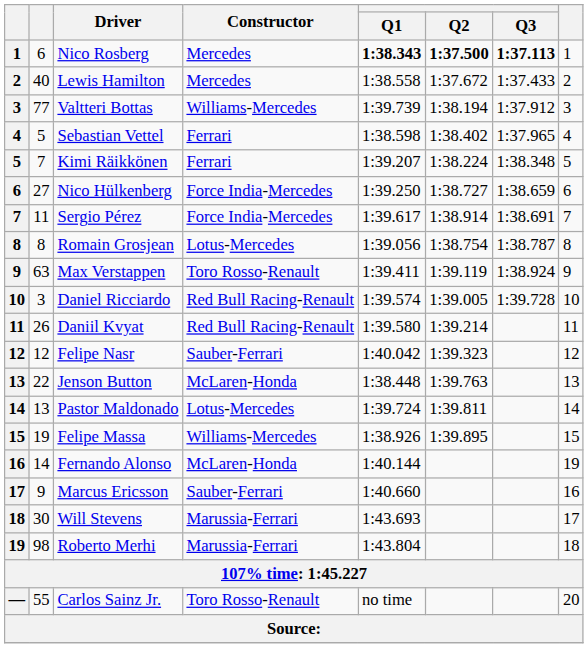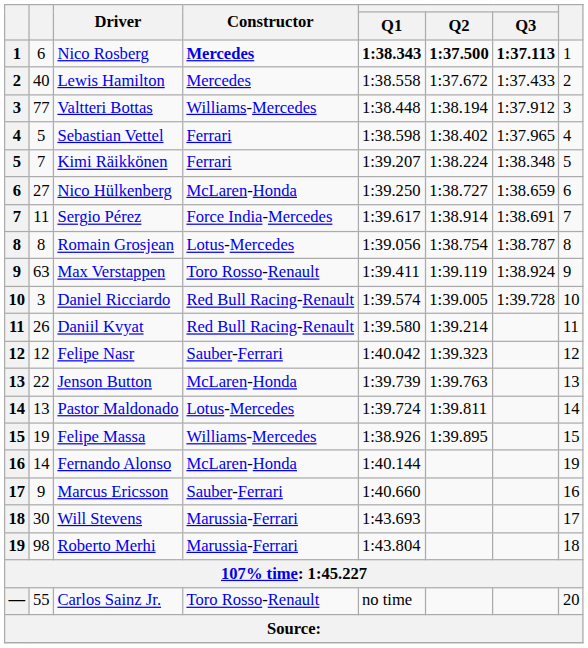 <table class="wikitable sortable" style="font-size: 85%;">
 <tr>
 <th rowspan="2"></th>
 <th rowspan="2"></th>
 <th rowspan="2">Driver</th>
 <th rowspan="2">Constructor</th>
 <th colspan="3"></th>
 <th rowspan="2"></th>
 </tr>
 <tr>
 <th>Q1</th>
 <th>Q2</th>
 <th>Q3</th>
 </tr>
 <tr>
 <th>1</th>
 <td align="center">6</td>
 <td> <a href='#'>Nico Rosberg</a></td>
-<td><a href='#'>Mercedes</a></td>
+<td><strong><a href='#'>Mercedes</a></strong></td>
 <td><strong>1:38.343</strong></td>
 <td><strong>1:37.500</strong></td>
 <td><strong>1:37.113</strong></td>
 <td>1</td>
 </tr>
 <tr>
 <th>2</th>
 <td align="center">40</td>
 <td> <a href='#'>Lewis Hamilton</a></td>
 <td><a href='#'>Mercedes</a></td>
 <td>1:38.558</td>
 <td>1:37.672</td>
 <td>1:37.433</td>
 <td>2</td>
 </tr>
 <tr>
 <th>3</th>
 <td align="center">77</td>
 <td> <a href='#'>Valtteri Bottas</a></td>
 <td><a href='#'>Williams</a>-<a href='#'>Mercedes</a></td>
-<td>1:39.739</td>
+<td>1:38.448</td>
 <td>1:38.194</td>
 <td>1:37.912</td>
 <td>3</td>
 </tr>
 <tr>
 <th>4</th>
 <td align="center">5</td>
 <td> <a href='#'>Sebastian Vettel</a></td>
 <td><a href='#'>Ferrari</a></td>
 <td>1:38.598</td>
 <td>1:38.402</td>
 <td>1:37.965</td>
 <td>4</td>
 </tr>
 <tr>
 <th>5</th>
 <td align="center">7</td>
 <td> <a href='#'>Kimi Räikkönen</a></td>
 <td><a href='#'>Ferrari</a></td>
 <td>1:39.207</td>
 <td>1:38.224</td>
 <td>1:38.348</td>
 <td>5</td>
 </tr>
 <tr>
 <th>6</th>
 <td align="center">27</td>
 <td> <a href='#'>Nico Hülkenberg</a></td>
-<td><a href='#'>Force India</a>-<a href='#'>Mercedes</a></td>
+<td><a href='#'>McLaren</a>-<a href='#'>Honda</a></td>
 <td>1:39.250</td>
 <td>1:38.727</td>
 <td>1:38.659</td>
 <td>6</td>
 </tr>
 <tr>
 <th>7</th>
 <td align="center">11</td>
 <td> <a href='#'>Sergio Pérez</a></td>
 <td><a href='#'>Force India</a>-<a href='#'>Mercedes</a></td>
 <td>1:39.617</td>
 <td>1:38.914</td>
 <td>1:38.691</td>
 <td>7</td>
 </tr>
 <tr>
 <th>8</th>
 <td align="center">8</td>
 <td> <a href='#'>Romain Grosjean</a></td>
 <td><a href='#'>Lotus</a>-<a href='#'>Mercedes</a></td>
 <td>1:39.056</td>
 <td>1:38.754</td>
 <td>1:38.787</td>
 <td>8</td>
 </tr>
 <tr>
 <th>9</th>
 <td align="center">63</td>
 <td> <a href='#'>Max Verstappen</a></td>
 <td><a href='#'>Toro Rosso</a>-<a href='#'>Renault</a></td>
 <td>1:39.411</td>
 <td>1:39.119</td>
 <td>1:38.924</td>
 <td>9</td>
 </tr>
 <tr>
 <th>10</th>
 <td align="center">3</td>
 <td> <a href='#'>Daniel Ricciardo</a></td>
 <td><a href='#'>Red Bull Racing</a>-<a href='#'>Renault</a></td>
 <td>1:39.574</td>
 <td>1:39.005</td>
 <td>1:39.728</td>
 <td>10</td>
 </tr>
 <tr>
 <th>11</th>
 <td align="center">26</td>
 <td> <a href='#'>Daniil Kvyat</a></td>
 <td><a href='#'>Red Bull Racing</a>-<a href='#'>Renault</a></td>
 <td>1:39.580</td>
 <td>1:39.214</td>
 <td></td>
 <td>11</td>
 </tr>
 <tr>
 <th>12</th>
 <td align="center">12</td>
 <td> <a href='#'>Felipe Nasr</a></td>
 <td><a href='#'>Sauber</a>-<a href='#'>Ferrari</a></td>
 <td>1:40.042</td>
 <td>1:39.323</td>
 <td></td>
 <td>12</td>
 </tr>
 <tr>
 <th>13</th>
 <td align="center">22</td>
 <td> <a href='#'>Jenson Button</a></td>
 <td><a href='#'>McLaren</a>-<a href='#'>Honda</a></td>
-<td>1:38.448</td>
+<td>1:39.739</td>
 <td>1:39.763</td>
 <td></td>
 <td>13</td>
 </tr>
 <tr>
 <th>14</th>
 <td align="center">13</td>
 <td> <a href='#'>Pastor Maldonado</a></td>
 <td><a href='#'>Lotus</a>-<a href='#'>Mercedes</a></td>
 <td>1:39.724</td>
 <td>1:39.811</td>
 <td></td>
 <td>14</td>
 </tr>
 <tr>
 <th>15</th>
 <td align="center">19</td>
 <td> <a href='#'>Felipe Massa</a></td>
 <td><a href='#'>Williams</a>-<a href='#'>Mercedes</a></td>
 <td>1:38.926</td>
 <td>1:39.895</td>
 <td></td>
 <td>15</td>
 </tr>
 <tr>
 <th>16</th>
 <td align="center">14</td>
 <td> <a href='#'>Fernando Alonso</a></td>
 <td><a href='#'>McLaren</a>-<a href='#'>Honda</a></td>
 <td>1:40.144</td>
 <td></td>
 <td></td>
 <td>19</td>
 </tr>
 <tr>
 <th>17</th>
 <td align="center">9</td>
 <td> <a href='#'>Marcus Ericsson</a></td>
 <td><a href='#'>Sauber</a>-<a href='#'>Ferrari</a></td>
 <td>1:40.660</td>
 <td></td>
 <td></td>
 <td>16</td>
 </tr>
 <tr>
 <th>18</th>
 <td align="center">30</td>
 <td> <a href='#'>Will Stevens</a></td>
 <td><a href='#'>Marussia</a>-<a href='#'>Ferrari</a></td>
 <td>1:43.693</td>
 <td></td>
 <td></td>
 <td>17</td>
 </tr>
 <tr>
 <th>19</th>
 <td align="center">98</td>
 <td> <a href='#'>Roberto Merhi</a></td>
 <td><a href='#'>Marussia</a>-<a href='#'>Ferrari</a></td>
 <td>1:43.804</td>
 <td></td>
 <td></td>
 <td>18</td>
 </tr>
 <tr>
 <th colspan="8"><a href='#'>107% time</a>: 1:45.227</th>
 </tr>
 <tr>
 <th>—</th>
 <td align="center">55</td>
 <td> <a href='#'>Carlos Sainz Jr.</a></td>
 <td><a href='#'>Toro Rosso</a>-<a href='#'>Renault</a></td>
 <td>no time</td>
 <td></td>
 <td></td>
 <td>20</td>
 </tr>
 <tr>
 <th colspan="8">Source:</th>
 </tr>
 <tr>
 </tr>
 </table>
